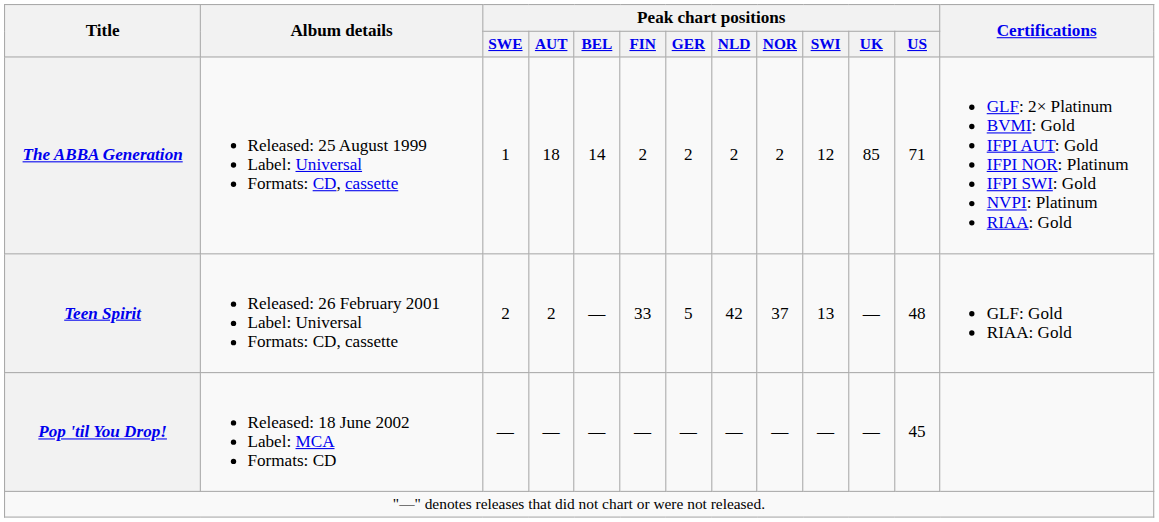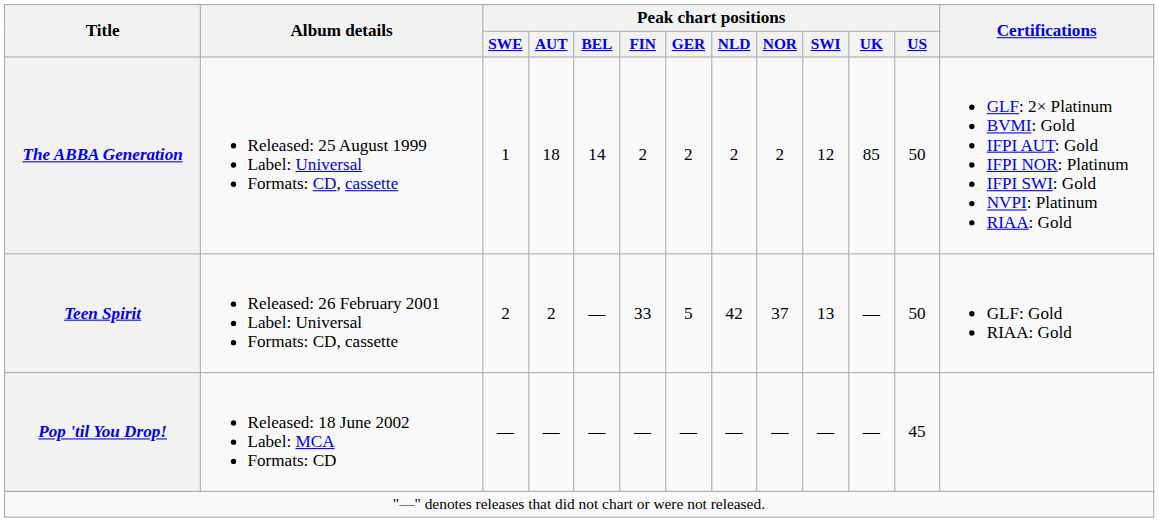 <table class="wikitable plainrowheaders" style="text-align:center;">
 <tr>
 <th scope="col" rowspan="2" style="width:11em;">Title</th>
 <th scope="col" rowspan="2" style="width:16em;">Album details</th>
 <th scope="col" colspan="10">Peak chart positions</th>
 <th scope="col" rowspan="2" style="width:12em;"><a href='#'>Certifications</a></th>
 </tr>
 <tr>
 <th scope="col" style="width:2.5em;font-size:90%;"><a href='#'>SWE</a><br></th>
 <th scope="col" style="width:2.5em;font-size:90%;"><a href='#'>AUT</a><br></th>
 <th scope="col" style="width:2.5em;font-size:90%;"><a href='#'>BEL</a><br></th>
 <th scope="col" style="width:2.5em;font-size:90%;"><a href='#'>FIN</a><br></th>
 <th scope="col" style="width:2.5em;font-size:90%;"><a href='#'>GER</a><br></th>
 <th scope="col" style="width:2.5em;font-size:90%;"><a href='#'>NLD</a><br></th>
 <th scope="col" style="width:2.5em;font-size:90%;"><a href='#'>NOR</a><br></th>
 <th scope="col" style="width:2.5em;font-size:90%;"><a href='#'>SWI</a><br></th>
 <th scope="col" style="width:2.5em;font-size:90%;"><a href='#'>UK</a><br></th>
 <th scope="col" style="width:2.5em;font-size:90%;"><a href='#'>US</a><br></th>
 </tr>
 <tr>
 <th scope="row"><em><a href='#'>The ABBA Generation</a></em></th>
 <td align="left"><br><ul><li>Released: 25 August 1999</li><li>Label: <a href='#'>Universal</a></li><li>Formats: <a href='#'>CD</a>, <a href='#'>cassette</a></li></ul></td>
 <td>1</td>
 <td>18</td>
 <td>14</td>
 <td>2</td>
 <td>2</td>
 <td>2</td>
 <td>2</td>
 <td>12</td>
 <td>85</td>
-<td>71</td>
+<td>50</td>
 <td align="left"><br><ul><li><a href='#'>GLF</a>: 2× Platinum</li><li><a href='#'>BVMI</a>: Gold</li><li><a href='#'>IFPI AUT</a>: Gold</li><li><a href='#'>IFPI NOR</a>: Platinum</li><li><a href='#'>IFPI SWI</a>: Gold</li><li><a href='#'>NVPI</a>: Platinum</li><li><a href='#'>RIAA</a>: Gold</li></ul></td>
 </tr>
 <tr>
 <th scope="row"><em><a href='#'>Teen Spirit</a></em></th>
 <td align="left"><br><ul><li>Released: 26 February 2001</li><li>Label: Universal</li><li>Formats: CD, cassette</li></ul></td>
 <td>2</td>
 <td>2</td>
 <td>—</td>
 <td>33</td>
 <td>5</td>
 <td>42</td>
 <td>37</td>
 <td>13</td>
 <td>—</td>
-<td>48</td>
+<td>50</td>
 <td align="left"><br><ul><li>GLF: Gold</li><li>RIAA: Gold</li></ul></td>
 </tr>
 <tr>
 <th scope="row"><em><a href='#'>Pop 'til You Drop!</a></em></th>
 <td align="left"><br><ul><li>Released: 18 June 2002</li><li>Label: <a href='#'>MCA</a></li><li>Formats: CD</li></ul></td>
 <td>—</td>
 <td>—</td>
 <td>—</td>
 <td>—</td>
 <td>—</td>
 <td>—</td>
 <td>—</td>
 <td>—</td>
 <td>—</td>
 <td>45</td>
 <td align="left"></td>
 </tr>
 <tr>
 <td align="center" colspan="16" style="font-size: 90%">"—" denotes releases that did not chart or were not released.</td>
 </tr>
 </table>
